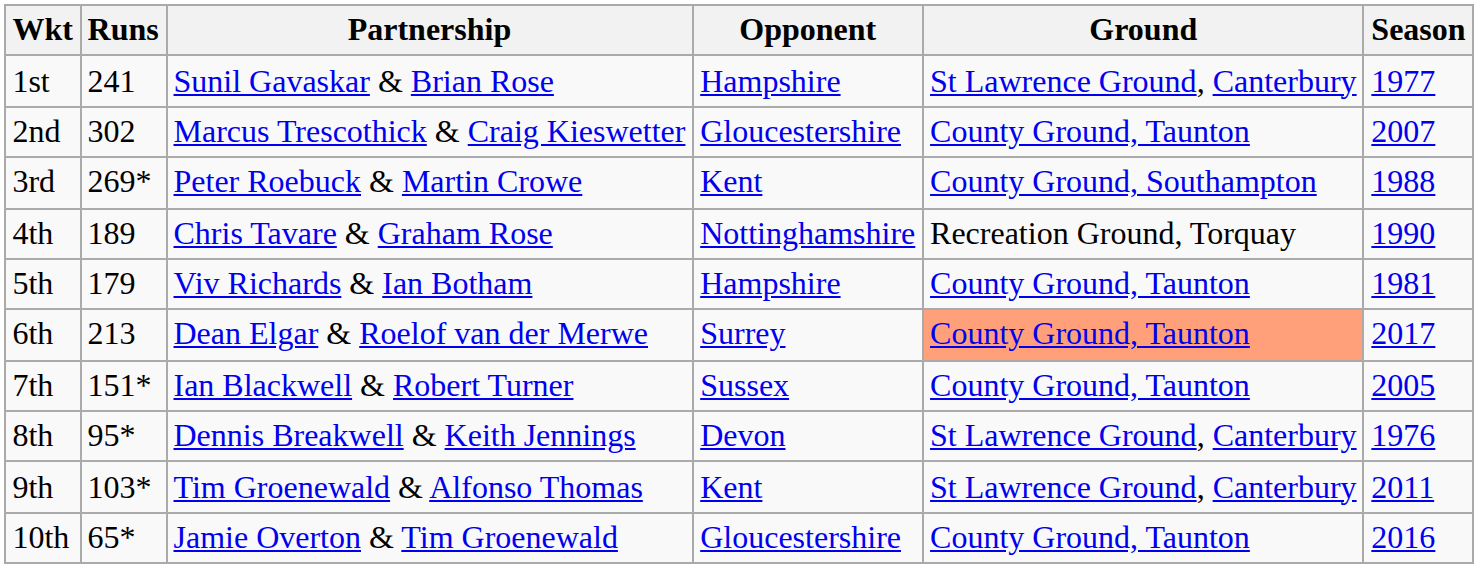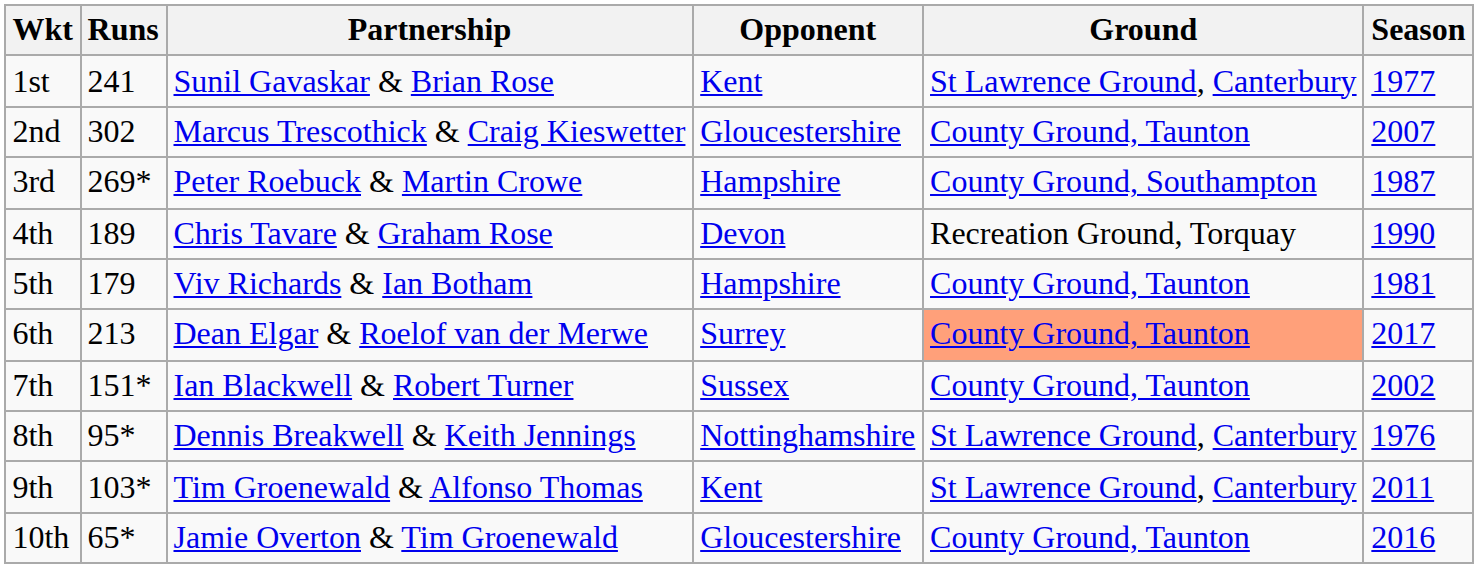 <table class="wikitable">
 <tr style="background:#bdb76b;">
 <th>Wkt</th>
 <th>Runs</th>
 <th>Partnership</th>
 <th>Opponent</th>
 <th>Ground</th>
 <th>Season</th>
 </tr>
 <tr>
 <td>1st</td>
 <td>241</td>
 <td><a href='#'>Sunil Gavaskar</a> & <a href='#'>Brian Rose</a></td>
-<td><a href='#'>Hampshire</a></td>
+<td><a href='#'>Kent</a></td>
 <td><a href='#'>St Lawrence Ground</a>, <a href='#'>Canterbury</a></td>
 <td><a href='#'>1977</a></td>
 </tr>
 <tr>
 <td>2nd</td>
 <td>302</td>
 <td><a href='#'>Marcus Trescothick</a> & <a href='#'>Craig Kieswetter</a></td>
 <td><a href='#'>Gloucestershire</a></td>
 <td><a href='#'>County Ground, Taunton</a></td>
 <td><a href='#'>2007</a></td>
 </tr>
 <tr>
 <td>3rd</td>
 <td>269*</td>
 <td><a href='#'>Peter Roebuck</a> & <a href='#'>Martin Crowe</a></td>
-<td><a href='#'>Kent</a></td>
+<td><a href='#'>Hampshire</a></td>
 <td><a href='#'>County Ground, Southampton</a></td>
-<td><a href='#'>1988</a></td>
+<td><a href='#'>1987</a></td>
 </tr>
 <tr>
 <td>4th</td>
 <td>189</td>
 <td><a href='#'>Chris Tavare</a> & <a href='#'>Graham Rose</a></td>
-<td><a href='#'>Nottinghamshire</a></td>
+<td><a href='#'>Devon</a></td>
 <td>Recreation Ground, Torquay</td>
 <td><a href='#'>1990</a></td>
 </tr>
 <tr>
 <td>5th</td>
 <td>179</td>
 <td><a href='#'>Viv Richards</a> & <a href='#'>Ian Botham</a></td>
 <td><a href='#'>Hampshire</a></td>
 <td><a href='#'>County Ground, Taunton</a></td>
 <td><a href='#'>1981</a></td>
 </tr>
 <tr>
 <td>6th</td>
 <td>213</td>
 <td><a href='#'>Dean Elgar</a> & <a href='#'>Roelof van der Merwe</a></td>
 <td><a href='#'>Surrey</a></td>
 <td style="background: lightsalmon;"><a href='#'>County Ground, Taunton</a></td>
 <td><a href='#'>2017</a></td>
 </tr>
 <tr>
 <td>7th</td>
 <td>151*</td>
 <td><a href='#'>Ian Blackwell</a> & <a href='#'>Robert Turner</a></td>
 <td><a href='#'>Sussex</a></td>
 <td><a href='#'>County Ground, Taunton</a></td>
-<td><a href='#'>2005</a></td>
+<td><a href='#'>2002</a></td>
 </tr>
 <tr>
 <td>8th</td>
 <td>95*</td>
 <td><a href='#'>Dennis Breakwell</a> & <a href='#'>Keith Jennings</a></td>
-<td><a href='#'>Devon</a></td>
+<td><a href='#'>Nottinghamshire</a></td>
 <td><a href='#'>St Lawrence Ground</a>, <a href='#'>Canterbury</a></td>
 <td><a href='#'>1976</a></td>
 </tr>
 <tr>
 <td>9th</td>
 <td>103*</td>
 <td><a href='#'>Tim Groenewald</a> & <a href='#'>Alfonso Thomas</a></td>
 <td><a href='#'>Kent</a></td>
 <td><a href='#'>St Lawrence Ground</a>, <a href='#'>Canterbury</a></td>
 <td><a href='#'>2011</a></td>
 </tr>
 <tr>
 <td>10th</td>
 <td>65*</td>
 <td><a href='#'>Jamie Overton</a> & <a href='#'>Tim Groenewald</a></td>
 <td><a href='#'>Gloucestershire</a></td>
 <td><a href='#'>County Ground, Taunton</a></td>
 <td><a href='#'>2016</a></td>
 </tr>
 </table>
